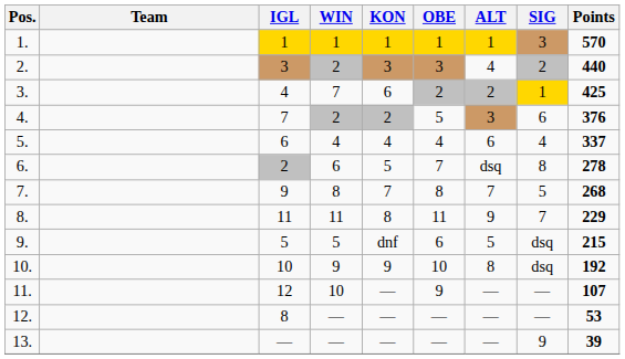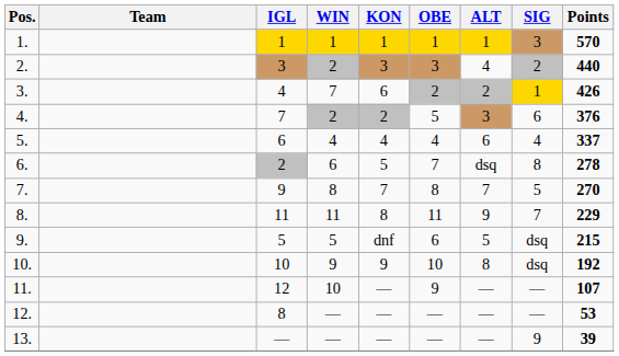 <table class=wikitable  bgcolor="#f7f8ff" cellpadding="3" cellspacing="0" border="1" style="text-align:center; border: gray solid 1px; border-collapse: collapse;">
 <tr bgcolor="#CCCCCC">
 <th width="10">Pos.</th>
 <th width="215">Team</th>
 <th width="45"><a href='#'>IGL</a></th>
 <th width="45"><a href='#'>WIN</a></th>
 <th width="45"><a href='#'>KON</a></th>
 <th width="45"><a href='#'>OBE</a></th>
 <th width="45"><a href='#'>ALT</a></th>
 <th width="45"><a href='#'>SIG</a></th>
 <th width="45">Points</th>
 </tr>
 <tr>
 <td>1.</td>
 <td align="left"></td>
 <td bgcolor="gold">1</td>
 <td bgcolor="gold">1</td>
 <td bgcolor="gold">1</td>
 <td bgcolor="gold">1</td>
 <td bgcolor="gold">1</td>
 <td bgcolor="cc9966">3</td>
 <td><strong>570</strong></td>
 </tr>
 <tr>
 <td>2.</td>
 <td align="left"></td>
 <td bgcolor="cc9966">3</td>
 <td bgcolor="silver">2</td>
 <td bgcolor="cc9966">3</td>
 <td bgcolor="cc9966">3</td>
 <td>4</td>
 <td bgcolor="silver">2</td>
 <td><strong>440</strong></td>
 </tr>
 <tr>
 <td>3.</td>
 <td align="left"></td>
 <td>4</td>
 <td>7</td>
 <td>6</td>
 <td bgcolor="silver">2</td>
 <td bgcolor="silver">2</td>
 <td bgcolor="gold">1</td>
-<td><strong>425</strong></td>
+<td><strong>426</strong></td>
 </tr>
 <tr>
 <td>4.</td>
 <td align="left"></td>
 <td>7</td>
 <td bgcolor="silver">2</td>
 <td bgcolor="silver">2</td>
 <td>5</td>
 <td bgcolor="cc9966">3</td>
 <td>6</td>
 <td><strong>376</strong></td>
 </tr>
 <tr>
 <td>5.</td>
 <td align="left"></td>
 <td>6</td>
 <td>4</td>
 <td>4</td>
 <td>4</td>
 <td>6</td>
 <td>4</td>
 <td><strong>337</strong></td>
 </tr>
 <tr>
 <td>6.</td>
 <td align="left"></td>
 <td bgcolor="silver">2</td>
 <td>6</td>
 <td>5</td>
 <td>7</td>
 <td>dsq</td>
 <td>8</td>
 <td><strong>278</strong></td>
 </tr>
 <tr>
 <td>7.</td>
 <td align="left"></td>
 <td>9</td>
 <td>8</td>
 <td>7</td>
 <td>8</td>
 <td>7</td>
 <td>5</td>
-<td><strong>268</strong></td>
+<td><strong>270</strong></td>
 </tr>
 <tr>
 <td>8.</td>
 <td align="left"></td>
 <td>11</td>
 <td>11</td>
 <td>8</td>
 <td>11</td>
 <td>9</td>
 <td>7</td>
 <td><strong>229</strong></td>
 </tr>
 <tr>
 <td>9.</td>
 <td align="left"></td>
 <td>5</td>
 <td>5</td>
 <td>dnf</td>
 <td>6</td>
 <td>5</td>
 <td>dsq</td>
 <td><strong>215</strong></td>
 </tr>
 <tr>
 <td>10.</td>
 <td align="left"></td>
 <td>10</td>
 <td>9</td>
 <td>9</td>
 <td>10</td>
 <td>8</td>
 <td>dsq</td>
 <td><strong>192</strong></td>
 </tr>
 <tr>
 <td>11.</td>
 <td align="left"></td>
 <td>12</td>
 <td>10</td>
 <td>—</td>
 <td>9</td>
 <td>—</td>
 <td>—</td>
 <td><strong>107</strong></td>
 </tr>
 <tr>
 <td>12.</td>
 <td align="left"></td>
 <td>8</td>
 <td>—</td>
 <td>—</td>
 <td>—</td>
 <td>—</td>
 <td>—</td>
 <td><strong>53</strong></td>
 </tr>
 <tr>
 <td>13.</td>
 <td align="left"></td>
 <td>—</td>
 <td>—</td>
 <td>—</td>
 <td>—</td>
 <td>—</td>
 <td>9</td>
 <td><strong>39</strong></td>
 </tr>
 <tr>
 </tr>
 </table>
